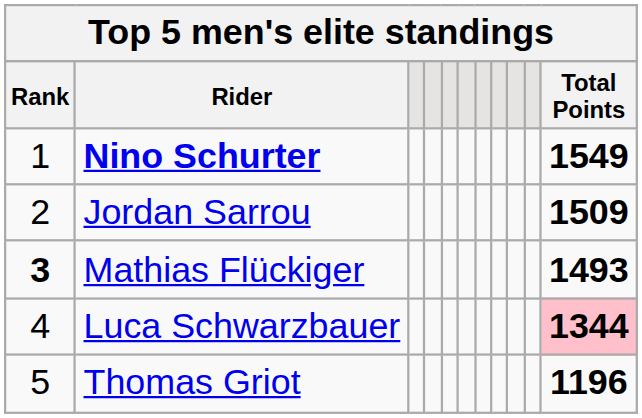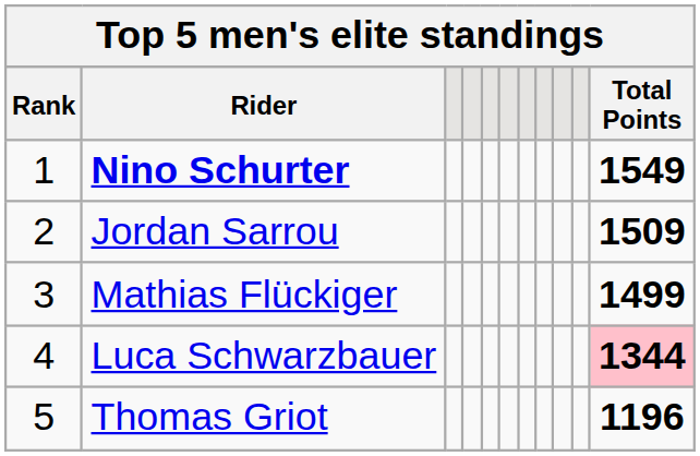 <table class="wikitable sortable">
 <tr>
 <th colspan=27 align="center"><strong>Top 5 men's elite standings</strong></th>
 </tr>
 <tr>
 </tr>
 <tr style="font-size:8pt;font-weight:bold">
 <th align="center">Rank</th>
 <th align="center">Rider</th>
 <th class=unsortable style="background:#E5E4E2;"><small></small></th>
 <th class=unsortable style="background:#E5E4E2;"><small></small></th>
 <th class=unsortable style="background:#E5E4E2;"><small></small></th>
 <th class=unsortable style="background:#E5E4E2;"><small></small></th>
 <th class=unsortable style="background:#E5E4E2;"><small></small></th>
 <th class=unsortable style="background:#E5E4E2;"><small></small></th>
 <th class=unsortable style="background:#E5E4E2;"><small></small></th>
 <th class=unsortable style="background:#E5E4E2;"><small></small></th>
 <th align="center">Total<br>Points</th>
 </tr>
 <tr>
 <td align=center>1</td>
 <td> <strong><a href='#'>Nino Schurter</a></strong></td>
 <td align=center></td>
 <td align=center></td>
 <td align=center></td>
 <td align=center></td>
 <td align=center></td>
 <td align=center></td>
 <td align=center></td>
 <td align=center></td>
 <td align=center><strong>1549</strong></td>
 </tr>
 <tr>
 <td align=center>2</td>
 <td> <a href='#'>Jordan Sarrou</a></td>
 <td align=center></td>
 <td align=center></td>
 <td align=center></td>
 <td align=center></td>
 <td align=center></td>
 <td align=center></td>
 <td align=center></td>
 <td align=center></td>
 <td align=center><strong>1509</strong></td>
 </tr>
 <tr>
-<td align=center><strong>3</strong></td>
+<td align=center>3</td>
 <td> <a href='#'>Mathias Flückiger</a></td>
 <td align=center></td>
 <td align=center></td>
 <td align=center></td>
 <td align=center></td>
 <td align=center></td>
 <td align=center></td>
 <td align=center></td>
 <td align=center></td>
-<td align=center><strong>1493</strong></td>
+<td align=center><strong>1499</strong></td>
 </tr>
 <tr>
 <td align=center>4</td>
 <td> <a href='#'>Luca Schwarzbauer</a></td>
 <td align=center></td>
 <td align=center></td>
 <td align=center></td>
 <td align=center></td>
 <td align=center></td>
 <td align=center></td>
 <td align=center></td>
 <td align=center></td>
 <td align=center style="background: pink;"><strong>1344</strong></td>
 </tr>
 <tr>
 <td align=center>5</td>
 <td> <a href='#'>Thomas Griot</a></td>
 <td align=center></td>
 <td align=center></td>
 <td align=center></td>
 <td align=center></td>
 <td align=center></td>
 <td align=center></td>
 <td align=center></td>
 <td align=center></td>
 <td align=center><strong>1196</strong><br></td>
 </tr>
 </table>
